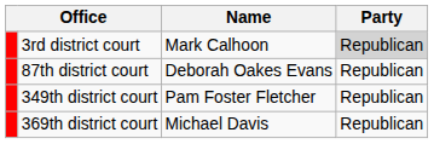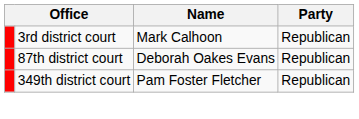 <table class="wikitable">
 <tr>
 <th colspan="2">Office</th>
 <th>Name</th>
 <th>Party</th>
 </tr>
 <tr>
 <td bgcolor="red"> </td>
 <td>3rd district court</td>
 <td>Mark Calhoon</td>
-<td style="background: lightgrey;">Republican</td>
+<td>Republican</td>
 </tr>
 <tr>
 <td bgcolor="red"> </td>
 <td>87th district court</td>
 <td>Deborah Oakes Evans</td>
 <td>Republican</td>
 </tr>
 <tr>
 <td bgcolor="red"> </td>
 <td>349th district court</td>
 <td>Pam Foster Fletcher</td>
 <td>Republican</td>
 </tr>
-<tr>
-<td bgcolor="red"> </td>
-<td>369th district court</td>
-<td>Michael Davis</td>
-<td>Republican</td>
-</tr>
 </table>
